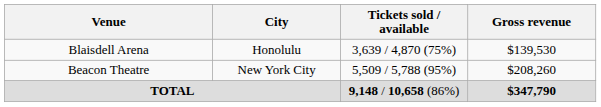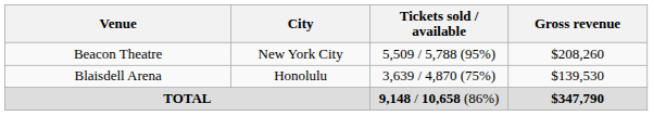 <table class="wikitable" style="text-align:center">
 <tr>
 <th style="width:250px;">Venue</th>
 <th style="width:150px;">City</th>
 <th style="width:150px;">Tickets sold / available</th>
 <th style="width:150px;">Gross revenue</th>
 </tr>
 <tr>
+<td>Beacon Theatre</td>
+<td>New York City</td>
+<td>5,509 / 5,788 (95%)</td>
+<td>$208,260</td>
+</tr>
+<tr>
 <td>Blaisdell Arena</td>
 <td>Honolulu</td>
 <td>3,639 / 4,870 (75%)</td>
 <td>$139,530</td>
-</tr>
-<tr>
-<td>Beacon Theatre</td>
-<td>New York City</td>
-<td>5,509 / 5,788 (95%)</td>
-<td>$208,260</td>
 </tr>
 <tr style="background:#ddd;">
 <td align="center" colspan="2"><strong>TOTAL</strong></td>
 <td align="center"><strong>9,148</strong> / <strong>10,658</strong> (86%)</td>
 <td align="center"><strong>$347,790</strong></td>
 </tr>
 </table>
